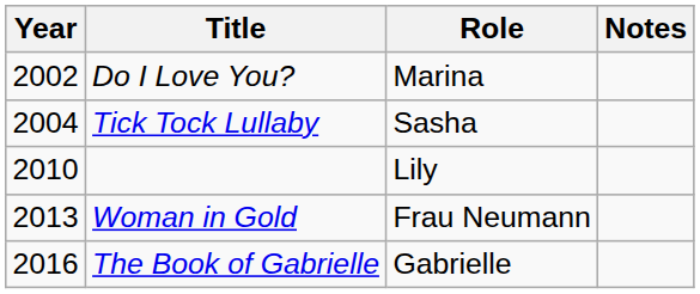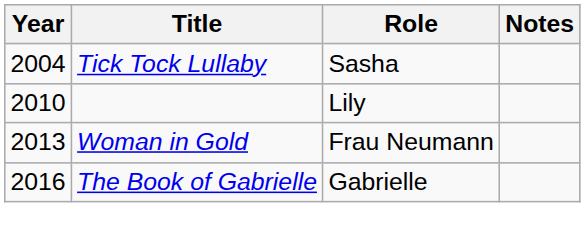 <table class="wikitable">
 <tr>
 <th>Year</th>
 <th>Title</th>
 <th>Role</th>
 <th>Notes</th>
-</tr>
-<tr>
-<td>2002</td>
-<td><em>Do I Love You?</em></td>
-<td>Marina</td>
-<td></td>
 </tr>
 <tr>
 <td>2004</td>
 <td><em><a href='#'>Tick Tock Lullaby</a></em></td>
 <td>Sasha</td>
 <td></td>
 </tr>
 <tr>
 <td>2010</td>
 <td><em></em></td>
 <td>Lily</td>
 <td></td>
 </tr>
 <tr>
 <td>2013</td>
 <td><em><a href='#'>Woman in Gold</a></em></td>
 <td>Frau Neumann</td>
 <td></td>
 </tr>
 <tr>
 <td>2016</td>
 <td><em><a href='#'>The Book of Gabrielle</a></em></td>
 <td>Gabrielle</td>
 <td></td>
 </tr>
 </table>
